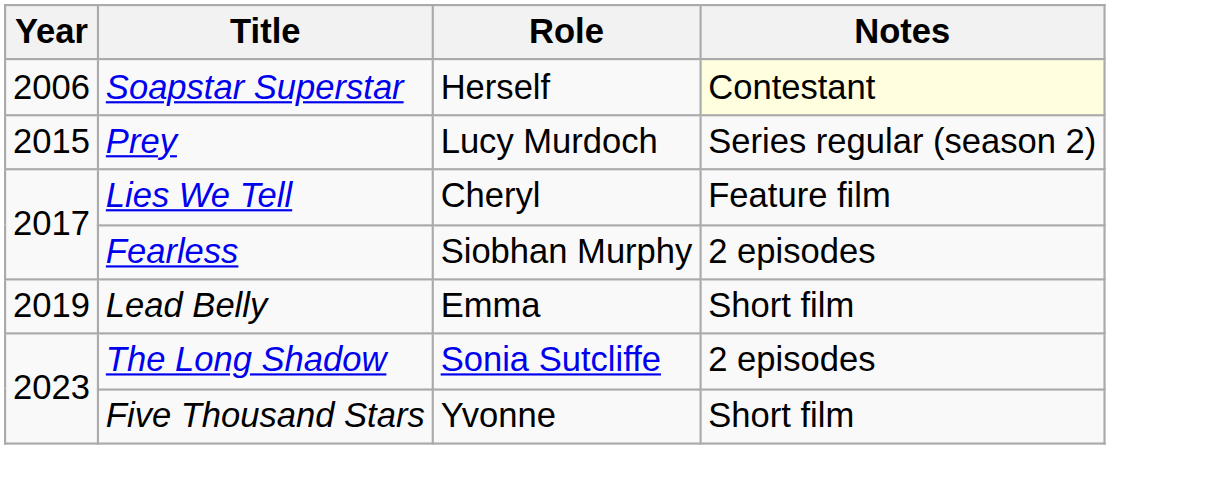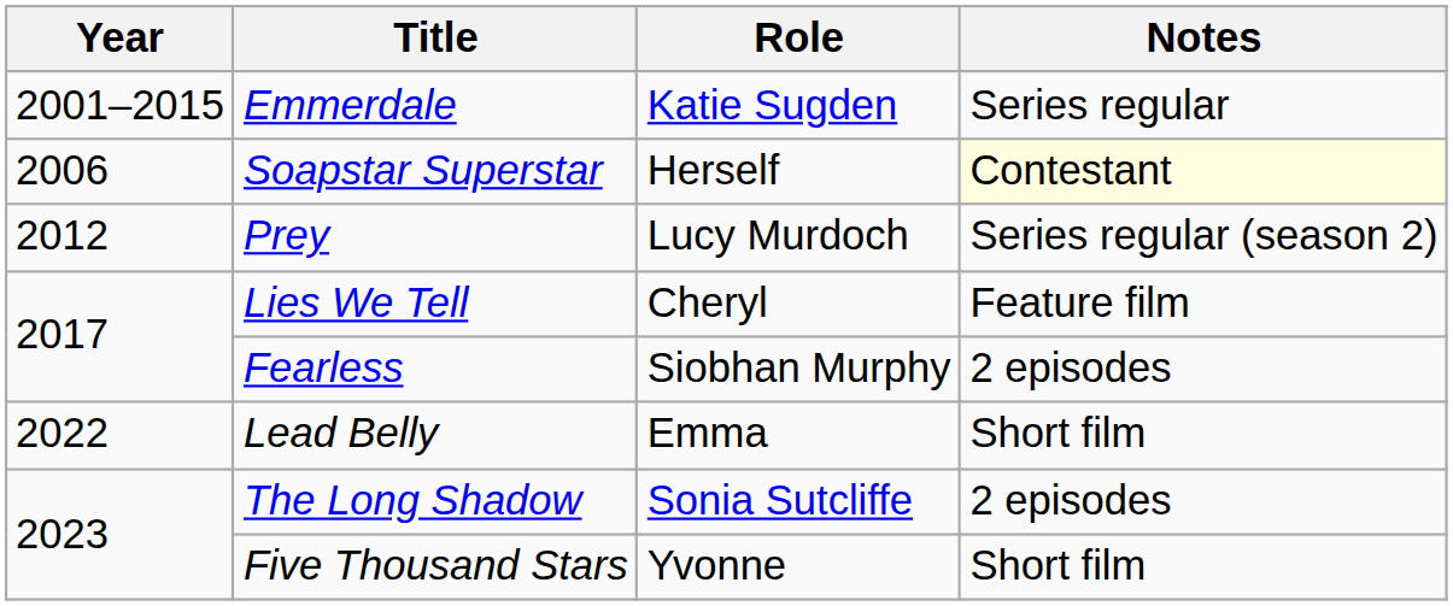 <table class="wikitable">
 <tr>
 <th>Year</th>
 <th>Title</th>
 <th>Role</th>
 <th>Notes</th>
 </tr>
 <tr>
+<td>2001–2015</td>
+<td><em><a href='#'>Emmerdale</a></em></td>
+<td><a href='#'>Katie Sugden</a></td>
+<td>Series regular</td>
+</tr>
+<tr>
 <td>2006</td>
 <td><em><a href='#'>Soapstar Superstar</a></em></td>
 <td>Herself</td>
 <td style="background: lightyellow;">Contestant</td>
 </tr>
 <tr>
-<td>2015</td>
+<td>2012</td>
 <td><a href='#'><em>Prey</em></a></td>
 <td>Lucy Murdoch</td>
 <td>Series regular (season 2)</td>
 </tr>
 <tr>
 <td rowspan="2">2017</td>
 <td><em><a href='#'>Lies We Tell</a></em></td>
 <td>Cheryl</td>
 <td>Feature film</td>
 </tr>
 <tr>
 <td><em><a href='#'>Fearless</a></em></td>
 <td>Siobhan Murphy</td>
 <td>2 episodes</td>
 </tr>
 <tr>
-<td>2019</td>
+<td>2022</td>
 <td><em>Lead Belly</em></td>
 <td>Emma</td>
 <td>Short film</td>
 </tr>
 <tr>
 <td rowspan="2">2023</td>
 <td><em><a href='#'>The Long Shadow</a></em></td>
 <td><a href='#'>Sonia Sutcliffe</a></td>
 <td>2 episodes</td>
 </tr>
 <tr>
 <td><em>Five Thousand Stars</em></td>
 <td>Yvonne</td>
 <td>Short film</td>
 </tr>
 </table>
